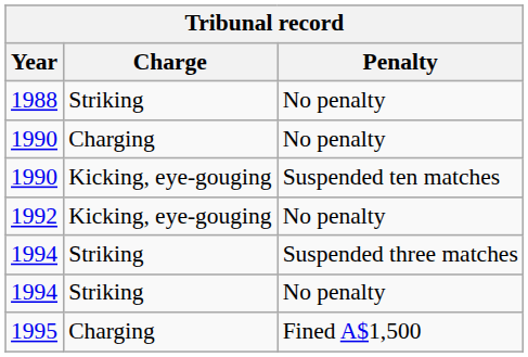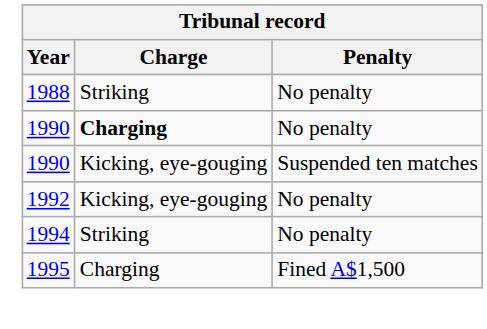 <table class="wikitable" style="float: right; margin-right: 0em; margin-right: 1em; font-size: 85%;">
 <tr>
 <th colspan="3">Tribunal record</th>
 </tr>
 <tr>
 <th>Year</th>
 <th>Charge</th>
 <th>Penalty</th>
 </tr>
 <tr>
 <td><a href='#'>1988</a></td>
 <td>Striking</td>
 <td>No penalty</td>
 </tr>
 <tr>
 <td><a href='#'>1990</a></td>
-<td>Charging</td>
+<td><strong>Charging</strong></td>
 <td>No penalty</td>
 </tr>
 <tr>
 <td><a href='#'>1990</a></td>
 <td>Kicking, eye-gouging</td>
 <td>Suspended ten matches</td>
 </tr>
 <tr>
 <td><a href='#'>1992</a></td>
 <td>Kicking, eye-gouging</td>
 <td>No penalty</td>
 </tr>
 <tr>
 <td><a href='#'>1994</a></td>
 <td>Striking</td>
-<td>Suspended three matches</td>
-</tr>
-<tr>
-<td><a href='#'>1994</a></td>
-<td>Striking</td>
 <td>No penalty</td>
 </tr>
 <tr>
 <td><a href='#'>1995</a></td>
 <td>Charging</td>
 <td>Fined <a href='#'>A$</a>1,500</td>
 </tr>
 </table>
